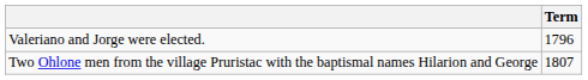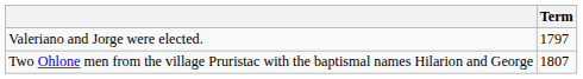 <table class="wikitable">
 <tr>
 <th></th>
 <th>Term</th>
 </tr>
 <tr>
 <td>Valeriano and Jorge were elected.</td>
-<td>1796</td>
+<td>1797</td>
 </tr>
 <tr>
 <td>Two <a href='#'>Ohlone</a> men from the village Pruristac with the baptismal names Hilarion and George</td>
 <td>1807</td>
 </tr>
 </table>
